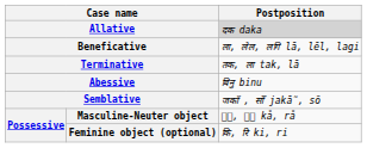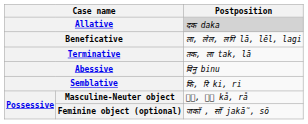 <table class="wikitable">
 <tr>
 <th colspan="2">Case name</th>
 <th>Postposition</th>
 </tr>
 <tr>
 <th colspan="2"><a href='#'>Allative</a></th>
 <td style="background: lightgrey;"><em>दक daka</em></td>
 </tr>
 <tr>
 <th colspan="2">Beneficative</th>
 <td><em>ला, लेल, लगि lā, lēl, lagi</em></td>
 </tr>
 <tr>
 <th colspan="2"><a href='#'>Terminative</a></th>
 <td><em>तक, ला tak, lā</em></td>
 </tr>
 <tr>
 <th colspan="2"><a href='#'>Abessive</a></th>
 <td><em>बिनु binu</em></td>
 </tr>
 <tr>
 <th colspan="2"><a href='#'>Semblative</a></th>
-<td><em>जकाँ , सोँ jakā̃, sõ</em></td>
+<td><em>कि, रि ki, ri</em></td>
 </tr>
 <tr>
 <th rowspan="2"><a href='#'>Possessive</a></th>
 <th>Masculine-Neuter object</th>
 <td><em>क꣱, र꣱ kå, rå</em></td>
 </tr>
 <tr>
 <th>Feminine object (optional)</th>
-<td><em>कि, रि ki, ri</em></td>
+<td><em>जकाँ , सोँ jakā̃, sõ</em></td>
 </tr>
 </table>
